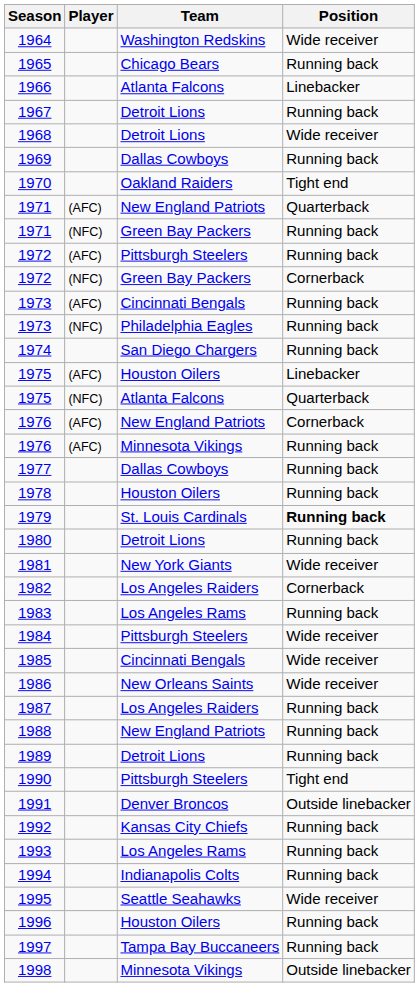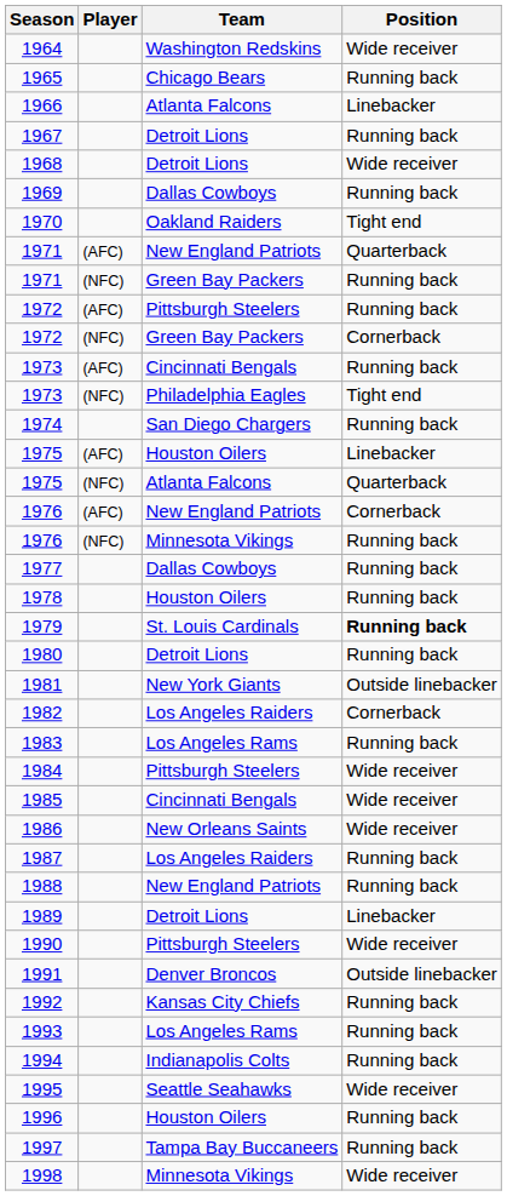 <table class="wikitable">
 <tr>
 <th>Season</th>
 <th>Player</th>
 <th>Team</th>
 <th>Position</th>
 </tr>
 <tr>
 <td style="text-align:center"><a href='#'>1964</a></td>
 <td></td>
 <td><a href='#'>Washington Redskins</a></td>
 <td>Wide receiver</td>
 </tr>
 <tr>
 <td style="text-align:center"><a href='#'>1965</a></td>
 <td></td>
 <td><a href='#'>Chicago Bears</a></td>
 <td>Running back</td>
 </tr>
 <tr>
 <td style="text-align:center"><a href='#'>1966</a></td>
 <td></td>
 <td><a href='#'>Atlanta Falcons</a></td>
 <td>Linebacker</td>
 </tr>
 <tr>
 <td style="text-align:center"><a href='#'>1967</a></td>
 <td></td>
 <td><a href='#'>Detroit Lions</a></td>
 <td>Running back</td>
 </tr>
 <tr>
 <td style="text-align:center"><a href='#'>1968</a></td>
 <td></td>
 <td><a href='#'>Detroit Lions</a></td>
 <td>Wide receiver</td>
 </tr>
 <tr>
 <td style="text-align:center"><a href='#'>1969</a></td>
 <td></td>
 <td><a href='#'>Dallas Cowboys</a></td>
 <td>Running back</td>
 </tr>
 <tr>
 <td style="text-align:center"><a href='#'>1970</a></td>
 <td></td>
 <td><a href='#'>Oakland Raiders</a></td>
 <td>Tight end</td>
 </tr>
 <tr>
 <td style="text-align:center"><a href='#'>1971</a></td>
 <td> <small>(AFC)</small></td>
 <td><a href='#'>New England Patriots</a></td>
 <td>Quarterback</td>
 </tr>
 <tr>
 <td style="text-align:center"><a href='#'>1971</a></td>
 <td> <small>(NFC)</small></td>
 <td><a href='#'>Green Bay Packers</a></td>
 <td>Running back</td>
 </tr>
 <tr>
 <td style="text-align:center"><a href='#'>1972</a></td>
 <td> <small>(AFC)</small></td>
 <td><a href='#'>Pittsburgh Steelers</a></td>
 <td>Running back</td>
 </tr>
 <tr>
 <td style="text-align:center"><a href='#'>1972</a></td>
 <td> <small>(NFC)</small></td>
 <td><a href='#'>Green Bay Packers</a></td>
 <td>Cornerback</td>
 </tr>
 <tr>
 <td style="text-align:center"><a href='#'>1973</a></td>
 <td> <small>(AFC)</small></td>
 <td><a href='#'>Cincinnati Bengals</a></td>
 <td>Running back</td>
 </tr>
 <tr>
 <td style="text-align:center"><a href='#'>1973</a></td>
 <td> <small>(NFC)</small></td>
 <td><a href='#'>Philadelphia Eagles</a></td>
-<td>Running back</td>
+<td>Tight end</td>
 </tr>
 <tr>
 <td style="text-align:center"><a href='#'>1974</a></td>
 <td></td>
 <td><a href='#'>San Diego Chargers</a></td>
 <td>Running back</td>
 </tr>
 <tr>
 <td style="text-align:center"><a href='#'>1975</a></td>
 <td> <small>(AFC)</small></td>
 <td><a href='#'>Houston Oilers</a></td>
 <td>Linebacker</td>
 </tr>
 <tr>
 <td style="text-align:center"><a href='#'>1975</a></td>
 <td> <small>(NFC)</small></td>
 <td><a href='#'>Atlanta Falcons</a></td>
 <td>Quarterback</td>
 </tr>
 <tr>
 <td style="text-align:center"><a href='#'>1976</a></td>
 <td> <small>(AFC)</small></td>
 <td><a href='#'>New England Patriots</a></td>
 <td>Cornerback</td>
 </tr>
 <tr>
 <td style="text-align:center"><a href='#'>1976</a></td>
-<td> <small>(AFC)</small></td>
+<td> <small>(NFC)</small></td>
 <td><a href='#'>Minnesota Vikings</a></td>
 <td>Running back</td>
 </tr>
 <tr>
 <td style="text-align:center"><a href='#'>1977</a></td>
 <td></td>
 <td><a href='#'>Dallas Cowboys</a></td>
 <td>Running back</td>
 </tr>
 <tr>
 <td style="text-align:center"><a href='#'>1978</a></td>
 <td></td>
 <td><a href='#'>Houston Oilers</a></td>
 <td>Running back</td>
 </tr>
 <tr>
 <td style="text-align:center"><a href='#'>1979</a></td>
 <td></td>
 <td><a href='#'>St. Louis Cardinals</a></td>
 <td><strong>Running back</strong></td>
 </tr>
 <tr>
 <td style="text-align:center"><a href='#'>1980</a></td>
 <td></td>
 <td><a href='#'>Detroit Lions</a></td>
 <td>Running back</td>
 </tr>
 <tr>
 <td style="text-align:center"><a href='#'>1981</a></td>
 <td></td>
 <td><a href='#'>New York Giants</a></td>
-<td>Wide receiver</td>
+<td>Outside linebacker</td>
 </tr>
 <tr>
 <td style="text-align:center"><a href='#'>1982</a></td>
 <td></td>
 <td><a href='#'>Los Angeles Raiders</a></td>
 <td>Cornerback</td>
 </tr>
 <tr>
 <td style="text-align:center"><a href='#'>1983</a></td>
 <td></td>
 <td><a href='#'>Los Angeles Rams</a></td>
 <td>Running back</td>
 </tr>
 <tr>
 <td style="text-align:center"><a href='#'>1984</a></td>
 <td></td>
 <td><a href='#'>Pittsburgh Steelers</a></td>
 <td>Wide receiver</td>
 </tr>
 <tr>
 <td style="text-align:center"><a href='#'>1985</a></td>
 <td></td>
 <td><a href='#'>Cincinnati Bengals</a></td>
 <td>Wide receiver</td>
 </tr>
 <tr>
 <td style="text-align:center"><a href='#'>1986</a></td>
 <td></td>
 <td><a href='#'>New Orleans Saints</a></td>
 <td>Wide receiver</td>
 </tr>
 <tr>
 <td style="text-align:center"><a href='#'>1987</a></td>
 <td></td>
 <td><a href='#'>Los Angeles Raiders</a></td>
 <td>Running back</td>
 </tr>
 <tr>
 <td style="text-align:center"><a href='#'>1988</a></td>
 <td></td>
 <td><a href='#'>New England Patriots</a></td>
 <td>Running back</td>
 </tr>
 <tr>
 <td style="text-align:center"><a href='#'>1989</a></td>
 <td></td>
 <td><a href='#'>Detroit Lions</a></td>
-<td>Running back</td>
+<td>Linebacker</td>
 </tr>
 <tr>
 <td style="text-align:center"><a href='#'>1990</a></td>
 <td></td>
 <td><a href='#'>Pittsburgh Steelers</a></td>
-<td>Tight end</td>
+<td>Wide receiver</td>
 </tr>
 <tr>
 <td style="text-align:center"><a href='#'>1991</a></td>
 <td></td>
 <td><a href='#'>Denver Broncos</a></td>
 <td>Outside linebacker</td>
 </tr>
 <tr>
 <td style="text-align:center"><a href='#'>1992</a></td>
 <td></td>
 <td><a href='#'>Kansas City Chiefs</a></td>
 <td>Running back</td>
 </tr>
 <tr>
 <td style="text-align:center"><a href='#'>1993</a></td>
 <td></td>
 <td><a href='#'>Los Angeles Rams</a></td>
 <td>Running back</td>
 </tr>
 <tr>
 <td style="text-align:center"><a href='#'>1994</a></td>
 <td></td>
 <td><a href='#'>Indianapolis Colts</a></td>
 <td>Running back</td>
 </tr>
 <tr>
 <td style="text-align:center"><a href='#'>1995</a></td>
 <td></td>
 <td><a href='#'>Seattle Seahawks</a></td>
 <td>Wide receiver</td>
 </tr>
 <tr>
 <td style="text-align:center"><a href='#'>1996</a></td>
 <td></td>
 <td><a href='#'>Houston Oilers</a></td>
 <td>Running back</td>
 </tr>
 <tr>
 <td style="text-align:center"><a href='#'>1997</a></td>
 <td></td>
 <td><a href='#'>Tampa Bay Buccaneers</a></td>
 <td>Running back</td>
 </tr>
 <tr>
 <td style="text-align:center"><a href='#'>1998</a></td>
 <td></td>
 <td><a href='#'>Minnesota Vikings</a></td>
-<td>Outside linebacker</td>
+<td>Wide receiver</td>
 </tr>
 </table>
